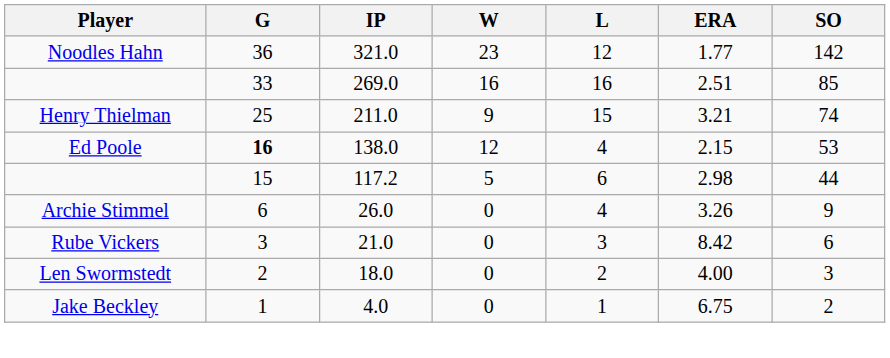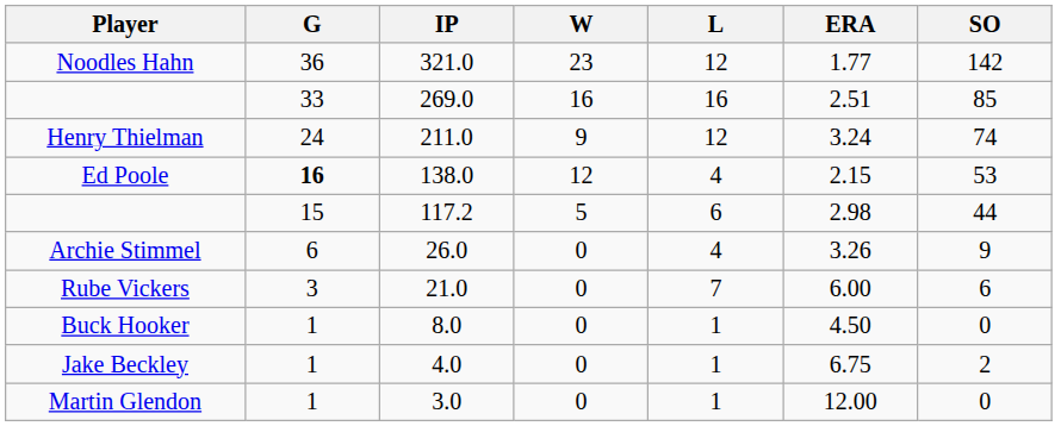 <table class="wikitable sortable">
 <tr>
 <th bgcolor="#DDDDFF" width="16%">Player</th>
 <th bgcolor="#DDDDFF" width="9%">G</th>
 <th bgcolor="#DDDDFF" width="9%">IP</th>
 <th bgcolor="#DDDDFF" width="9%">W</th>
 <th bgcolor="#DDDDFF" width="9%">L</th>
 <th bgcolor="#DDDDFF" width="9%">ERA</th>
 <th bgcolor="#DDDDFF" width="9%">SO</th>
 </tr>
 <tr align="center">
 <td><a href='#'>Noodles Hahn</a></td>
 <td>36</td>
 <td>321.0</td>
 <td>23</td>
 <td>12</td>
 <td>1.77</td>
 <td>142</td>
 </tr>
 <tr align=center>
 <td></td>
 <td>33</td>
 <td>269.0</td>
 <td>16</td>
 <td>16</td>
 <td>2.51</td>
 <td>85</td>
 </tr>
 <tr align="center">
 <td><a href='#'>Henry Thielman</a></td>
-<td>25</td>
+<td>24</td>
 <td>211.0</td>
 <td>9</td>
-<td>15</td>
-<td>3.21</td>
+<td>12</td>
+<td>3.24</td>
 <td>74</td>
 </tr>
 <tr align=center>
 <td><a href='#'>Ed Poole</a></td>
 <td><strong>16</strong></td>
 <td>138.0</td>
 <td>12</td>
 <td>4</td>
 <td>2.15</td>
 <td>53</td>
 </tr>
 <tr align=center>
 <td></td>
 <td>15</td>
 <td>117.2</td>
 <td>5</td>
 <td>6</td>
 <td>2.98</td>
 <td>44</td>
 </tr>
 <tr align="center">
 <td><a href='#'>Archie Stimmel</a></td>
 <td>6</td>
 <td>26.0</td>
 <td>0</td>
 <td>4</td>
 <td>3.26</td>
 <td>9</td>
 </tr>
 <tr align=center>
 <td><a href='#'>Rube Vickers</a></td>
 <td>3</td>
 <td>21.0</td>
 <td>0</td>
-<td>3</td>
-<td>8.42</td>
+<td>7</td>
+<td>6.00</td>
 <td>6</td>
 </tr>
 <tr align=center>
-<td><a href='#'>Len Swormstedt</a></td>
-<td>2</td>
-<td>18.0</td>
+<td><a href='#'>Buck Hooker</a></td>
+<td>1</td>
+<td>8.0</td>
 <td>0</td>
-<td>2</td>
-<td>4.00</td>
-<td>3</td>
+<td>1</td>
+<td>4.50</td>
+<td>0</td>
 </tr>
 <tr align=center>
 <td><a href='#'>Jake Beckley</a></td>
 <td>1</td>
 <td>4.0</td>
 <td>0</td>
 <td>1</td>
 <td>6.75</td>
 <td>2</td>
 </tr>
+<tr align=center>
+<td><a href='#'>Martin Glendon</a></td>
+<td>1</td>
+<td>3.0</td>
+<td>0</td>
+<td>1</td>
+<td>12.00</td>
+<td>0</td>
+</tr>
 </table>
